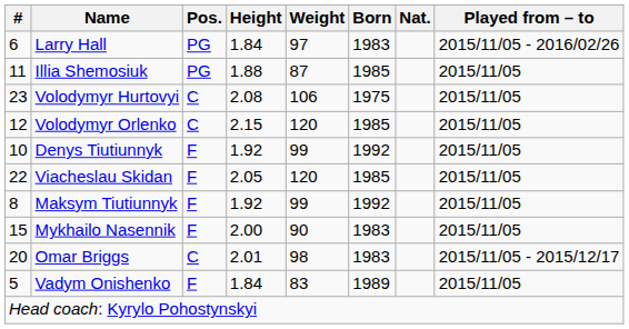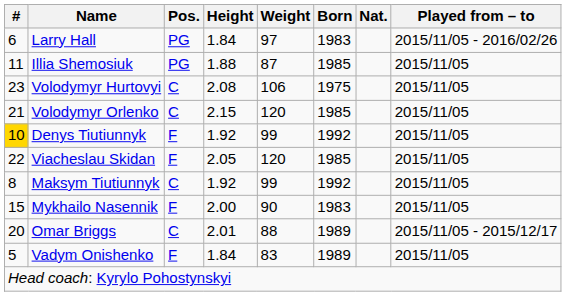 <table class="wikitable">
 <tr>
 <th>#</th>
 <th>Name</th>
 <th>Pos.</th>
 <th>Height</th>
 <th>Weight</th>
 <th>Born</th>
 <th>Nat.</th>
 <th>Played from – to</th>
 </tr>
 <tr>
 <td>6</td>
 <td><a href='#'>Larry Hall</a></td>
 <td><a href='#'>PG</a></td>
 <td>1.84</td>
 <td>97</td>
 <td>1983</td>
 <td></td>
 <td>2015/11/05 - 2016/02/26</td>
 </tr>
 <tr>
 <td>11</td>
 <td><a href='#'>Illia Shemosiuk</a></td>
 <td><a href='#'>PG</a></td>
 <td>1.88</td>
 <td>87</td>
 <td>1985</td>
 <td></td>
 <td>2015/11/05</td>
 </tr>
 <tr>
 <td>23</td>
 <td><a href='#'>Volodymyr Hurtovyi</a></td>
 <td><a href='#'>C</a></td>
 <td>2.08</td>
 <td>106</td>
 <td>1975</td>
 <td></td>
 <td>2015/11/05</td>
 </tr>
 <tr>
-<td>12</td>
+<td>21</td>
 <td><a href='#'>Volodymyr Orlenko</a></td>
 <td><a href='#'>C</a></td>
 <td>2.15</td>
 <td>120</td>
 <td>1985</td>
 <td></td>
 <td>2015/11/05</td>
 </tr>
 <tr>
-<td>10</td>
+<td style="background: gold;">10</td>
 <td><a href='#'>Denys Tiutiunnyk</a></td>
 <td><a href='#'>F</a></td>
 <td>1.92</td>
 <td>99</td>
 <td>1992</td>
 <td></td>
 <td>2015/11/05</td>
 </tr>
 <tr>
 <td>22</td>
 <td><a href='#'>Viacheslau Skidan</a></td>
 <td><a href='#'>F</a></td>
 <td>2.05</td>
 <td>120</td>
 <td>1985</td>
 <td></td>
 <td>2015/11/05</td>
 </tr>
 <tr>
 <td>8</td>
 <td><a href='#'>Maksym Tiutiunnyk</a></td>
-<td><a href='#'>F</a></td>
+<td><a href='#'>C</a></td>
 <td>1.92</td>
 <td>99</td>
 <td>1992</td>
 <td></td>
 <td>2015/11/05</td>
 </tr>
 <tr>
 <td>15</td>
 <td><a href='#'>Mykhailo Nasennik</a></td>
 <td><a href='#'>F</a></td>
 <td>2.00</td>
 <td>90</td>
 <td>1983</td>
 <td></td>
 <td>2015/11/05</td>
 </tr>
 <tr>
 <td>20</td>
 <td><a href='#'>Omar Briggs</a></td>
 <td><a href='#'>C</a></td>
 <td>2.01</td>
-<td>98</td>
-<td>1983</td>
+<td>88</td>
+<td>1989</td>
 <td></td>
 <td>2015/11/05 - 2015/12/17</td>
 </tr>
 <tr>
 <td>5</td>
 <td><a href='#'>Vadym Onishenko</a></td>
 <td><a href='#'>F</a></td>
 <td>1.84</td>
 <td>83</td>
 <td>1989</td>
 <td></td>
 <td>2015/11/05</td>
 </tr>
 <tr>
 <td colspan="9"><em>Head coach</em>:  <a href='#'>Kyrylo Pohostynskyi</a></td>
 </tr>
 </table>
